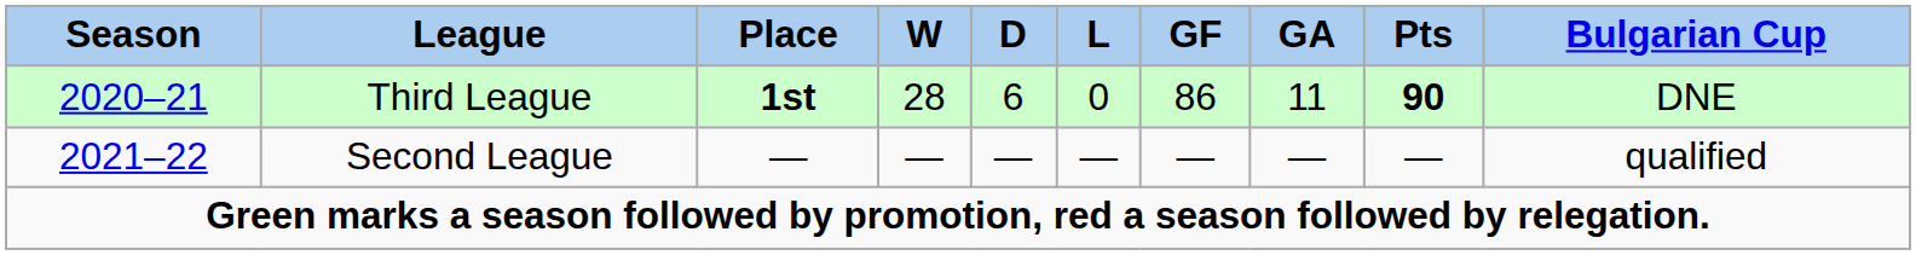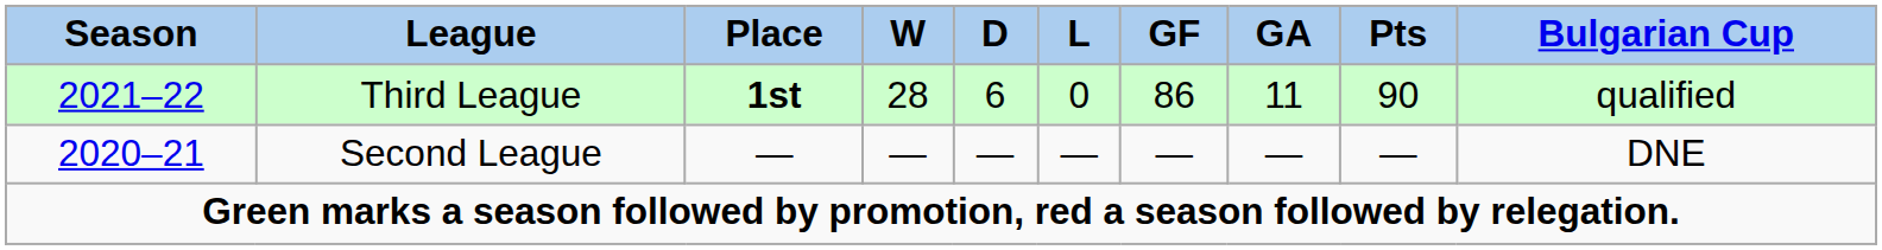 <table class="wikitable" width="800px">
 <tr>
 <th style="background:#ABCDEF;">Season</th>
 <th style="background:#ABCDEF;">League</th>
 <th style="background:#ABCDEF;">Place</th>
 <th style="background:#ABCDEF;">W</th>
 <th style="background:#ABCDEF;">D</th>
 <th style="background:#ABCDEF;">L</th>
 <th style="background:#ABCDEF;">GF</th>
 <th style="background:#ABCDEF;">GA</th>
 <th style="background:#ABCDEF;">Pts</th>
 <th style="background:#ABCDEF;"><a href='#'>Bulgarian Cup</a></th>
 </tr>
 <tr align="center" "center" style="background:#ccffcc;">
-<td><a href='#'>2020–21</a></td>
+<td><a href='#'>2021–22</a></td>
 <td>Third League</td>
 <td><strong>1st</strong></td>
 <td>28</td>
 <td>6</td>
 <td>0</td>
 <td>86</td>
 <td>11</td>
-<td><strong>90</strong></td>
-<td>DNE</td>
+<td>90</td>
+<td>qualified</td>
 </tr>
 <tr align="center" "center">
-<td><a href='#'>2021–22</a></td>
+<td><a href='#'>2020–21</a></td>
 <td>Second League</td>
 <td>—</td>
 <td>—</td>
 <td>—</td>
 <td>—</td>
 <td>—</td>
 <td>—</td>
 <td>—</td>
-<td>qualified</td>
+<td>DNE</td>
 </tr>
 <tr>
 <td colspan="12" align="center"><strong>Green marks a season followed by promotion, red a season followed by relegation.</strong></td>
 </tr>
 </table>
